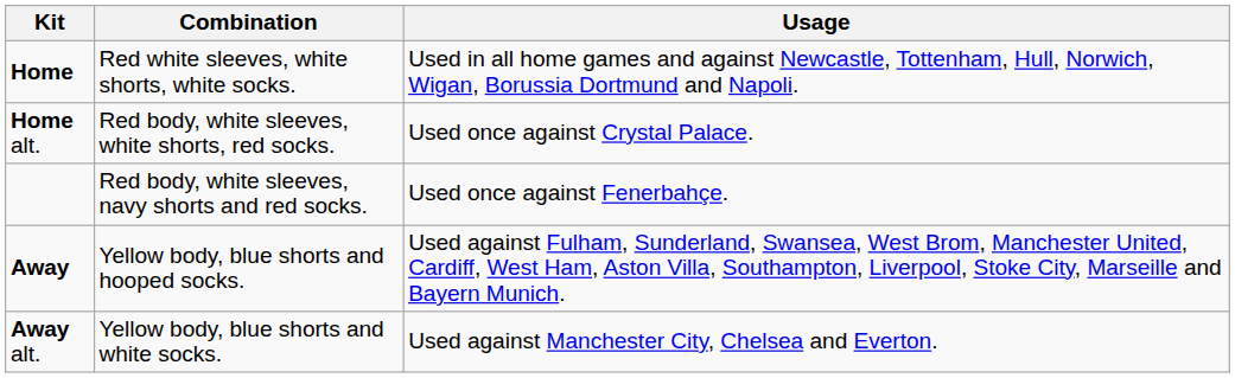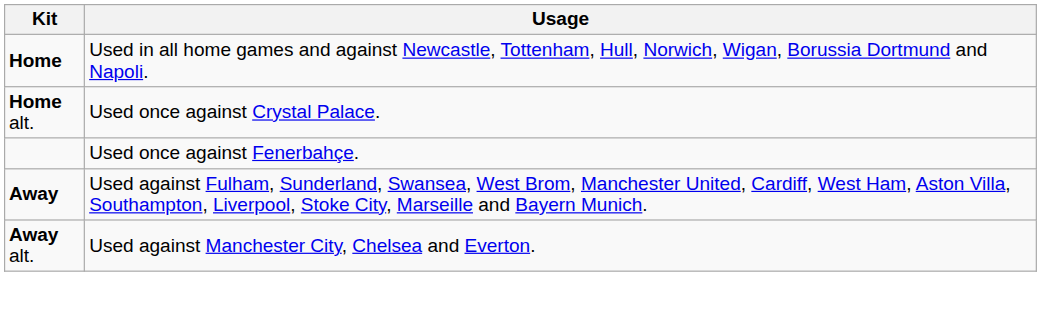 <table class="wikitable">
 <tr>
 <th>Kit</th>
-<th>Combination</th>
 <th>Usage</th>
 </tr>
 <tr>
 <td><strong>Home</strong></td>
-<td>Red white sleeves, white shorts, white socks.</td>
 <td>Used in all home games and against <a href='#'>Newcastle</a>, <a href='#'>Tottenham</a>, <a href='#'>Hull</a>, <a href='#'>Norwich</a>, <a href='#'>Wigan</a>, <a href='#'>Borussia Dortmund</a> and <a href='#'>Napoli</a>.</td>
 </tr>
 <tr>
 <td><strong>Home</strong> alt.</td>
-<td>Red body, white sleeves, white shorts, red socks.</td>
 <td>Used once against <a href='#'>Crystal Palace</a>.</td>
 </tr>
 <tr>
 <td></td>
-<td>Red body, white sleeves, navy shorts and red socks.</td>
 <td>Used once against <a href='#'>Fenerbahçe</a>.</td>
 </tr>
 <tr>
 <td><strong>Away</strong></td>
-<td>Yellow body, blue shorts and hooped socks.</td>
 <td>Used against <a href='#'>Fulham</a>, <a href='#'>Sunderland</a>, <a href='#'>Swansea</a>, <a href='#'>West Brom</a>, <a href='#'>Manchester United</a>, <a href='#'>Cardiff</a>, <a href='#'>West Ham</a>, <a href='#'>Aston Villa</a>, <a href='#'>Southampton</a>, <a href='#'>Liverpool</a>, <a href='#'>Stoke City</a>, <a href='#'>Marseille</a> and <a href='#'>Bayern Munich</a>.</td>
 </tr>
 <tr>
 <td><strong>Away</strong> alt.</td>
-<td>Yellow body, blue shorts and white socks.</td>
 <td>Used against <a href='#'>Manchester City</a>, <a href='#'>Chelsea</a> and <a href='#'>Everton</a>.</td>
 </tr>
 </table>
